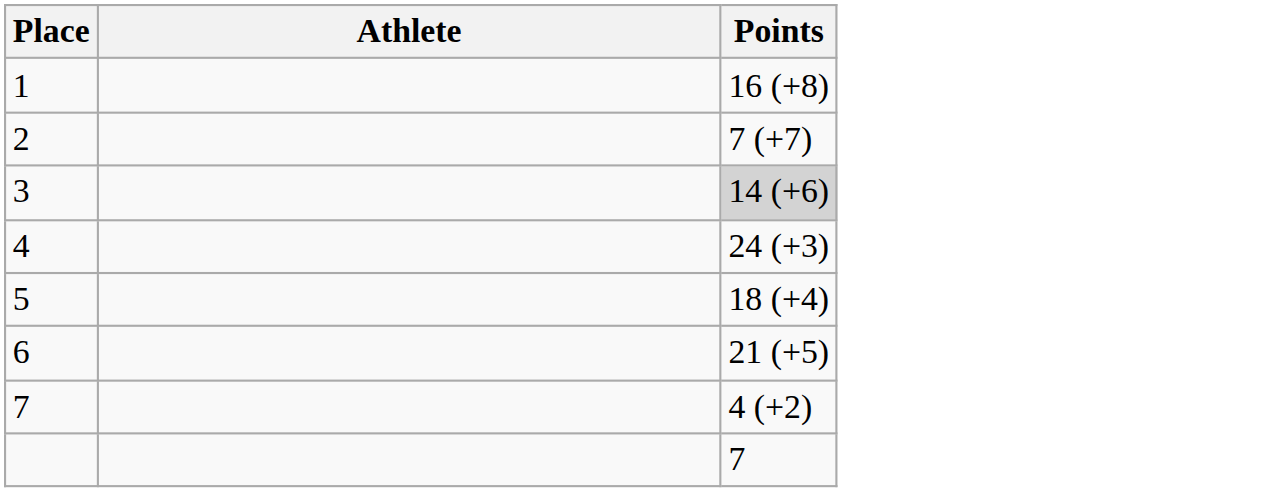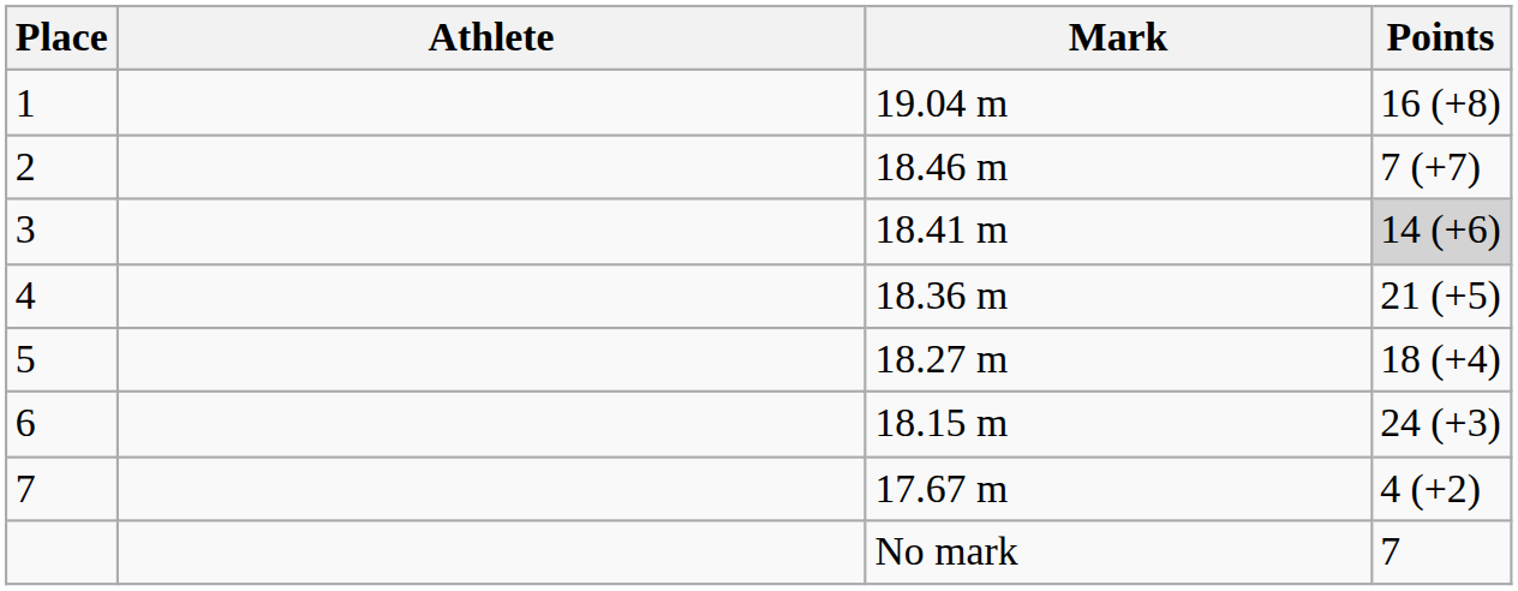 <table class="wikitable sortable">
 <tr>
 <th>Place</th>
 <th style="width:18em">Athlete</th>
+<th style="width:12em">Mark</th>
 <th>Points</th>
 </tr>
 <tr>
 <td>1</td>
 <td></td>
+<td>19.04 m</td>
 <td>16 (+8)</td>
 </tr>
 <tr>
 <td>2</td>
 <td></td>
+<td>18.46 m</td>
 <td>7 (+7)</td>
 </tr>
 <tr>
 <td>3</td>
 <td></td>
+<td>18.41 m</td>
 <td style="background: lightgrey;">14 (+6)</td>
 </tr>
 <tr>
 <td>4</td>
 <td></td>
-<td>24 (+3)</td>
+<td>18.36 m</td>
+<td>21 (+5)</td>
 </tr>
 <tr>
 <td>5</td>
 <td></td>
+<td>18.27 m</td>
 <td>18 (+4)</td>
 </tr>
 <tr>
 <td>6</td>
 <td></td>
-<td>21 (+5)</td>
+<td>18.15 m</td>
+<td>24 (+3)</td>
 </tr>
 <tr>
 <td>7</td>
 <td></td>
+<td>17.67 m</td>
 <td>4 (+2)</td>
 </tr>
 <tr>
 <td data-sort-value=8></td>
 <td></td>
+<td data-sort-value=0>No mark</td>
 <td>7</td>
 </tr>
 </table>
